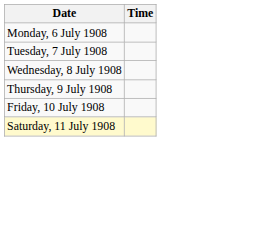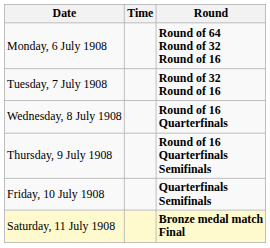 <table class="wikitable">
 <tr>
 <th>Date</th>
 <th>Time</th>
+<th>Round</th>
 </tr>
 <tr>
 <td>Monday, 6 July 1908</td>
 <td></td>
+<td><strong>Round of 64</strong><br><strong>Round of 32</strong><br><strong>Round of 16</strong></td>
 </tr>
 <tr>
 <td>Tuesday, 7 July 1908</td>
 <td></td>
+<td><strong>Round of 32</strong><br><strong>Round of 16</strong></td>
 </tr>
 <tr>
 <td>Wednesday, 8 July 1908</td>
 <td></td>
+<td><strong>Round of 16</strong><br><strong>Quarterfinals</strong></td>
 </tr>
 <tr>
 <td>Thursday, 9 July 1908</td>
 <td></td>
+<td><strong>Round of 16</strong><br><strong>Quarterfinals</strong><br><strong>Semifinals</strong></td>
 </tr>
 <tr>
 <td>Friday, 10 July 1908</td>
 <td></td>
+<td><strong>Quarterfinals</strong><br><strong>Semifinals</strong></td>
 </tr>
 <tr style=background:lemonchiffon>
 <td>Saturday, 11 July 1908</td>
 <td></td>
+<td><strong>Bronze medal match</strong><br><strong>Final</strong></td>
 </tr>
 </table>
